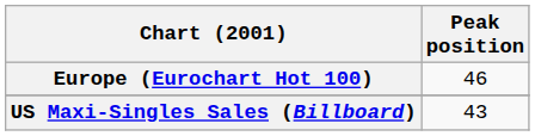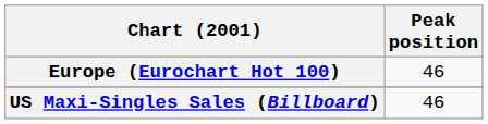 <table class="wikitable sortable plainrowheaders" style="text-align:center">
 <tr>
 <th>Chart (2001)</th>
 <th>Peak<br>position</th>
 </tr>
 <tr>
 <th scope="row">Europe (<a href='#'>Eurochart Hot 100</a>)</th>
 <td>46</td>
 </tr>
 <tr>
 </tr>
 <tr>
 </tr>
 <tr>
 </tr>
 <tr>
 <th scope="row">US <a href='#'>Maxi-Singles Sales</a> (<em><a href='#'>Billboard</a></em>)</th>
-<td>43</td>
+<td>46</td>
 </tr>
 </table>
